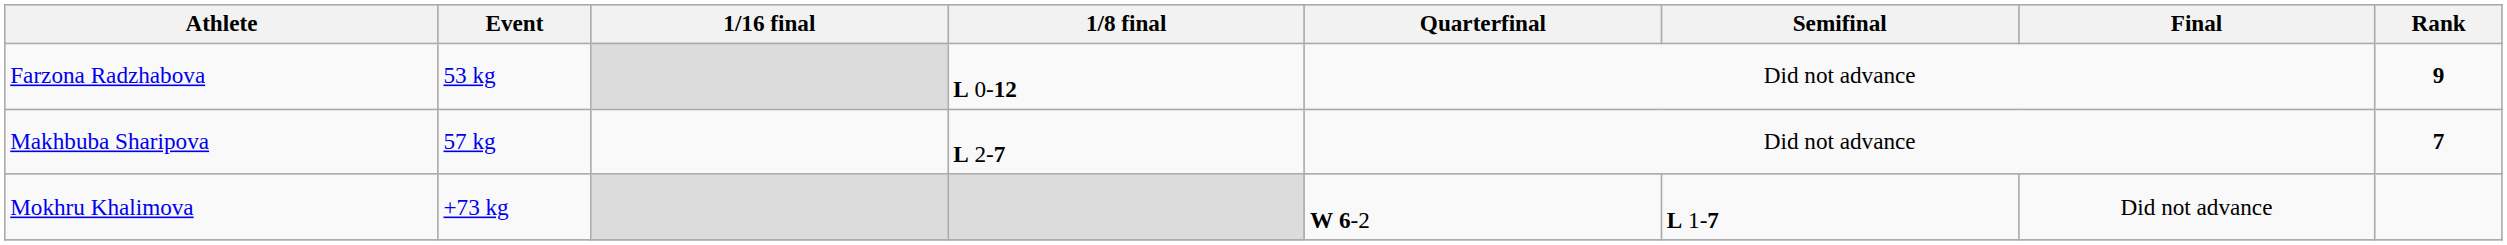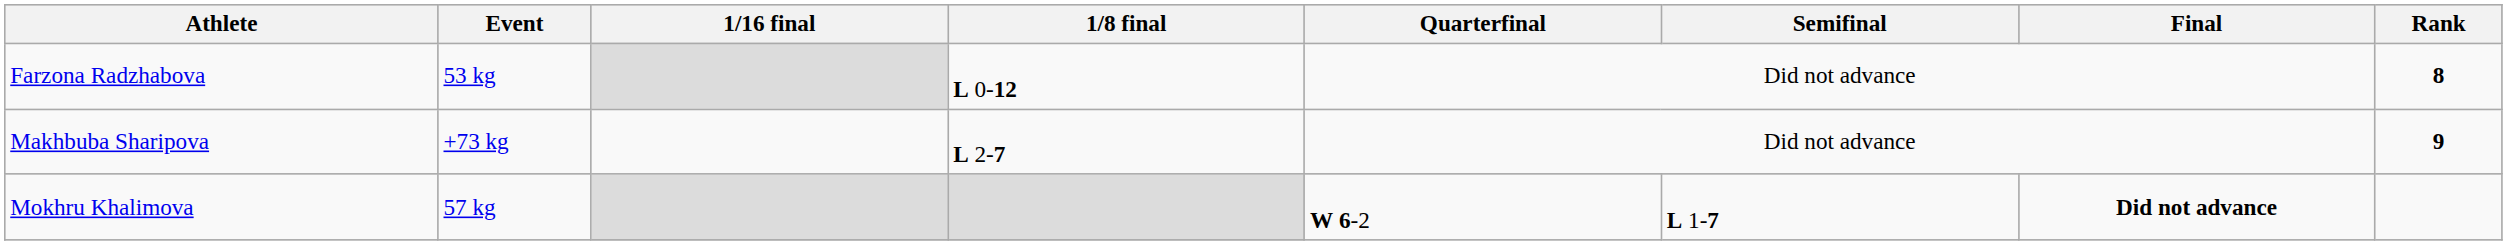 <table class="wikitable" width="98%" style="text-align:left; font-size:90%">
 <tr>
 <th width="17%">Athlete</th>
 <th width="6%">Event</th>
 <th width="14%">1/16 final</th>
 <th width="14%">1/8 final</th>
 <th width="14%">Quarterfinal</th>
 <th width="14%">Semifinal</th>
 <th width="14%">Final</th>
 <th width="5%">Rank</th>
 </tr>
 <tr>
 <td><a href='#'>Farzona Radzhabova</a></td>
 <td><a href='#'>53 kg</a></td>
 <td bgcolor=#DCDCDC></td>
 <td><br><strong>L</strong> 0-<strong>12</strong></td>
 <td align=center colspan=3>Did not advance</td>
+<td align=center><strong>8</strong></td>
+</tr>
+<tr>
+<td><a href='#'>Makhbuba Sharipova</a></td>
+<td><a href='#'>+73 kg</a></td>
+<td></td>
+<td><br><strong>L</strong> 2-<strong>7</strong></td>
+<td align=center colspan=3>Did not advance</td>
 <td align=center><strong>9</strong></td>
 </tr>
 <tr>
-<td><a href='#'>Makhbuba Sharipova</a></td>
+<td><a href='#'>Mokhru Khalimova</a></td>
 <td><a href='#'>57 kg</a></td>
-<td></td>
-<td><br><strong>L</strong> 2-<strong>7</strong></td>
-<td align=center colspan=3>Did not advance</td>
-<td align=center><strong>7</strong></td>
-</tr>
-<tr>
-<td><a href='#'>Mokhru Khalimova</a></td>
-<td><a href='#'>+73 kg</a></td>
 <td bgcolor=#DCDCDC></td>
 <td bgcolor=#DCDCDC></td>
 <td><br><strong>W</strong> <strong>6</strong>-2</td>
 <td><br><strong>L</strong> 1-<strong>7</strong></td>
-<td align=center>Did not advance</td>
+<td align=center><strong>Did not advance</strong></td>
 <td align=center><strong></strong></td>
 </tr>
 </table>
